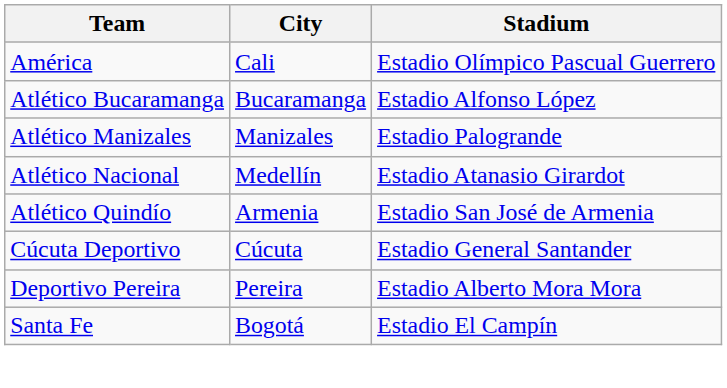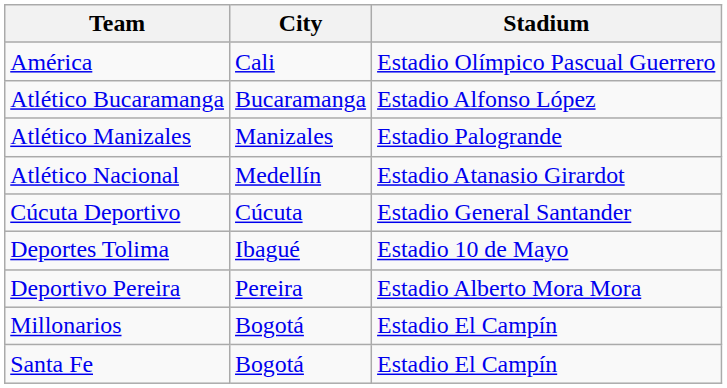 <table class="wikitable sortable" style="font-size:100%">
 <tr>
 <th>Team</th>
 <th>City</th>
 <th>Stadium</th>
 </tr>
 <tr>
 <td><a href='#'>América</a></td>
 <td><a href='#'>Cali</a></td>
 <td><a href='#'>Estadio Olímpico Pascual Guerrero</a></td>
 </tr>
 <tr>
 <td><a href='#'>Atlético Bucaramanga</a></td>
 <td><a href='#'>Bucaramanga</a></td>
 <td><a href='#'>Estadio Alfonso López</a></td>
 </tr>
 <tr>
 <td><a href='#'>Atlético Manizales</a></td>
 <td><a href='#'>Manizales</a></td>
 <td><a href='#'>Estadio Palogrande</a></td>
 </tr>
 <tr>
 <td><a href='#'>Atlético Nacional</a></td>
 <td><a href='#'>Medellín</a></td>
 <td><a href='#'>Estadio Atanasio Girardot</a></td>
 </tr>
 <tr>
-<td><a href='#'>Atlético Quindío</a></td>
-<td><a href='#'>Armenia</a></td>
-<td><a href='#'>Estadio San José de Armenia</a></td>
-</tr>
-<tr>
 <td><a href='#'>Cúcuta Deportivo</a></td>
 <td><a href='#'>Cúcuta</a></td>
 <td><a href='#'>Estadio General Santander</a></td>
+</tr>
+<tr>
+<td><a href='#'>Deportes Tolima</a></td>
+<td><a href='#'>Ibagué</a></td>
+<td><a href='#'>Estadio 10 de Mayo</a></td>
 </tr>
 <tr>
 <td><a href='#'>Deportivo Pereira</a></td>
 <td><a href='#'>Pereira</a></td>
 <td><a href='#'>Estadio Alberto Mora Mora</a></td>
 </tr>
 <tr>
+<td><a href='#'>Millonarios</a></td>
+<td><a href='#'>Bogotá</a></td>
+<td><a href='#'>Estadio El Campín</a></td>
+</tr>
+<tr>
 <td><a href='#'>Santa Fe</a></td>
 <td><a href='#'>Bogotá</a></td>
 <td><a href='#'>Estadio El Campín</a></td>
 </tr>
 </table>
